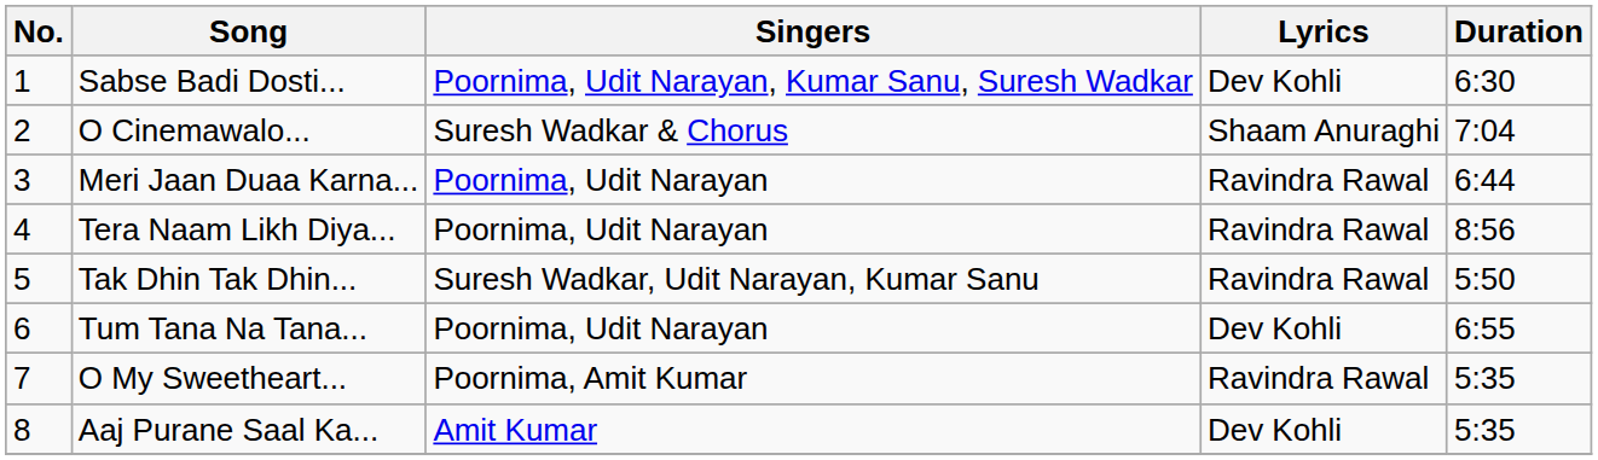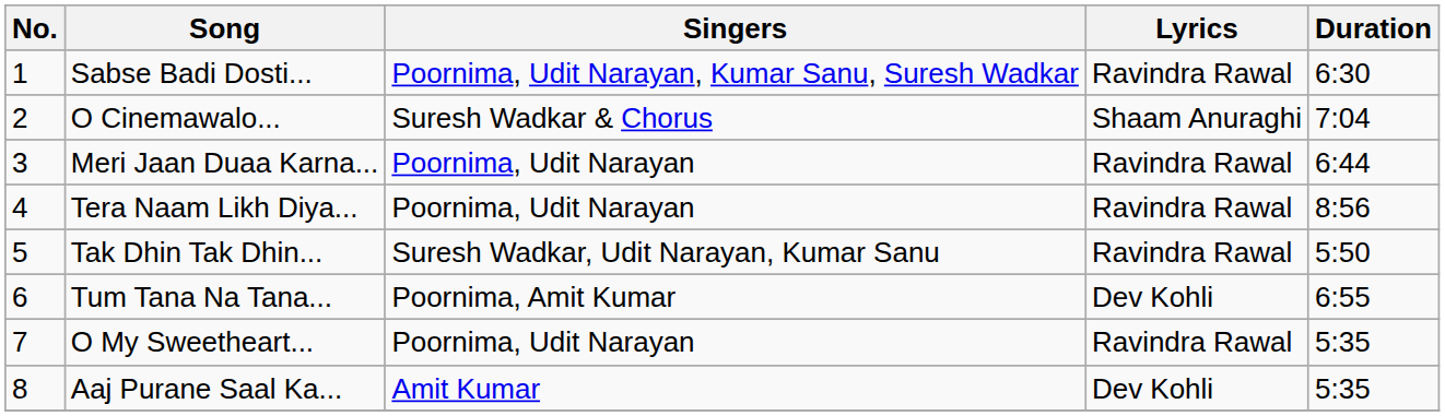 <table class="wikitable" style="font-size:95%;">
 <tr>
 <th>No.</th>
 <th>Song</th>
 <th>Singers</th>
 <th>Lyrics</th>
 <th>Duration</th>
 </tr>
 <tr>
 <td>1</td>
 <td>Sabse Badi Dosti...</td>
 <td><a href='#'>Poornima</a>, <a href='#'>Udit Narayan</a>, <a href='#'>Kumar Sanu</a>, <a href='#'>Suresh Wadkar</a></td>
-<td>Dev Kohli</td>
+<td>Ravindra Rawal</td>
 <td>6:30</td>
 </tr>
 <tr>
 <td>2</td>
 <td>O Cinemawalo...</td>
 <td>Suresh Wadkar & <a href='#'>Chorus</a></td>
 <td>Shaam Anuraghi</td>
 <td>7:04</td>
 </tr>
 <tr>
 <td>3</td>
 <td>Meri Jaan Duaa Karna...</td>
 <td><a href='#'>Poornima</a>, Udit Narayan</td>
 <td>Ravindra Rawal</td>
 <td>6:44</td>
 </tr>
 <tr>
 <td>4</td>
 <td>Tera Naam Likh Diya...</td>
 <td>Poornima, Udit Narayan</td>
 <td>Ravindra Rawal</td>
 <td>8:56</td>
 </tr>
 <tr>
 <td>5</td>
 <td>Tak Dhin Tak Dhin...</td>
 <td>Suresh Wadkar, Udit Narayan, Kumar Sanu</td>
 <td>Ravindra Rawal</td>
 <td>5:50</td>
 </tr>
 <tr>
 <td>6</td>
 <td>Tum Tana Na Tana...</td>
-<td>Poornima, Udit Narayan</td>
+<td>Poornima, Amit Kumar</td>
 <td>Dev Kohli</td>
 <td>6:55</td>
 </tr>
 <tr>
 <td>7</td>
 <td>O My Sweetheart...</td>
-<td>Poornima, Amit Kumar</td>
+<td>Poornima, Udit Narayan</td>
 <td>Ravindra Rawal</td>
 <td>5:35</td>
 </tr>
 <tr>
 <td>8</td>
 <td>Aaj Purane Saal Ka...</td>
 <td><a href='#'>Amit Kumar</a></td>
 <td>Dev Kohli</td>
 <td>5:35</td>
 </tr>
 <tr>
 </tr>
 </table>
